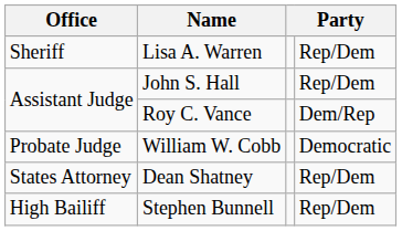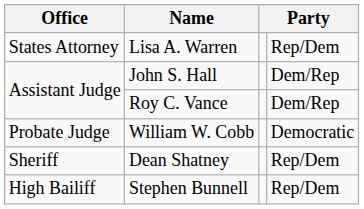 <table class="wikitable sortable">
 <tr>
 <th>Office</th>
 <th>Name</th>
 <th colspan="2">Party</th>
 </tr>
 <tr>
-<td>Sheriff</td>
+<td>States Attorney</td>
 <td>Lisa A. Warren</td>
 <td></td>
 <td>Rep/Dem</td>
 </tr>
 <tr>
 <td rowspan=2>Assistant Judge</td>
 <td>John S. Hall</td>
 <td></td>
-<td>Rep/Dem</td>
+<td>Dem/Rep</td>
 </tr>
 <tr>
 <td>Roy C. Vance</td>
 <td></td>
 <td>Dem/Rep</td>
 </tr>
 <tr>
 <td>Probate Judge</td>
 <td>William W. Cobb</td>
 <td></td>
 <td>Democratic</td>
 </tr>
 <tr>
-<td>States Attorney</td>
+<td>Sheriff</td>
 <td>Dean Shatney</td>
 <td></td>
 <td>Rep/Dem</td>
 </tr>
 <tr>
 <td>High Bailiff</td>
 <td>Stephen Bunnell</td>
 <td></td>
 <td>Rep/Dem</td>
 </tr>
 </table>
